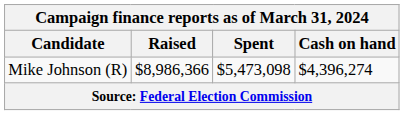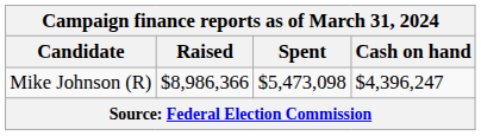 <table class="wikitable sortable">
 <tr>
 <th colspan=4>Campaign finance reports as of March 31, 2024</th>
 </tr>
 <tr style="text-align:center;">
 <th>Candidate</th>
 <th>Raised</th>
 <th>Spent</th>
 <th>Cash on hand</th>
 </tr>
 <tr>
 <td>Mike Johnson (R)</td>
 <td>$8,986,366</td>
 <td>$5,473,098</td>
-<td>$4,396,274</td>
+<td>$4,396,247</td>
 </tr>
 <tr>
 <th colspan="4"><small>Source: <a href='#'>Federal Election Commission</a></small></th>
 </tr>
 </table>
